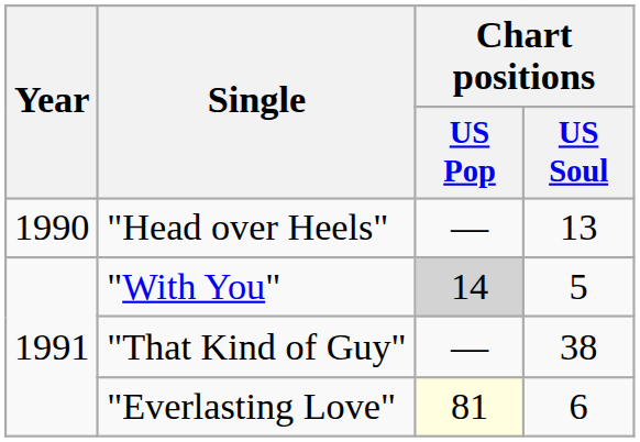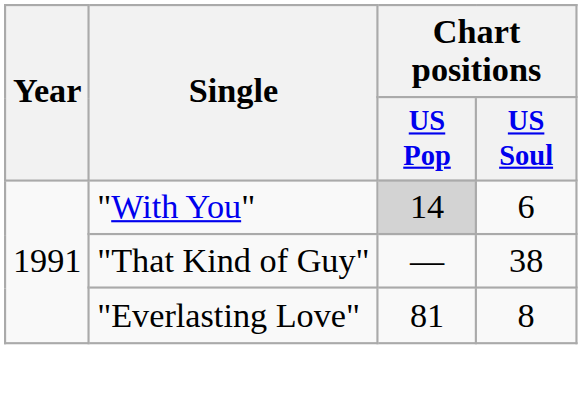 <table class="wikitable" style="text-align:center;">
 <tr>
 <th rowspan="2">Year</th>
 <th rowspan="2">Single</th>
 <th colspan="2">Chart positions</th>
 </tr>
 <tr style="font-size:smaller;">
 <th width="40"><a href='#'>US<br>Pop</a></th>
 <th width="40"><a href='#'>US<br>Soul</a></th>
 </tr>
 <tr>
-<td rowspan="1">1990</td>
-<td align="left">"Head over Heels"</td>
-<td>—</td>
-<td>13</td>
-</tr>
-<tr>
 <td rowspan="3">1991</td>
 <td align="left">"<a href='#'>With You</a>"</td>
 <td style="background: lightgrey;">14</td>
-<td>5</td>
+<td>6</td>
 </tr>
 <tr>
 <td align="left">"That Kind of Guy"</td>
 <td>—</td>
 <td>38</td>
 </tr>
 <tr>
 <td align="left">"Everlasting Love"</td>
-<td style="background: lightyellow;">81</td>
-<td>6</td>
+<td>81</td>
+<td>8</td>
 </tr>
 </table>
